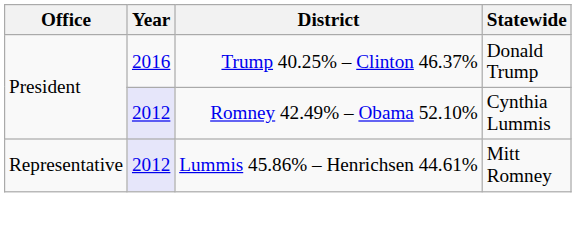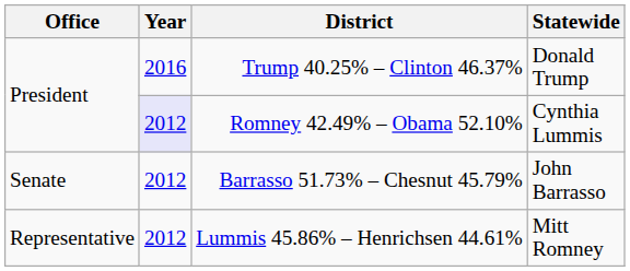 <table class=wikitable>
 <tr>
 <th>Office</th>
 <th>Year</th>
 <th>District</th>
 <th>Statewide</th>
 </tr>
 <tr>
 <td rowspan="2">President</td>
 <td><a href='#'>2016</a></td>
 <td align="right" ><a href='#'>Trump</a> 40.25% – <a href='#'>Clinton</a> 46.37%</td>
 <td>Donald<br>Trump</td>
 </tr>
 <tr>
 <td style="background: lavender;"><a href='#'>2012</a></td>
 <td align="right" ><a href='#'>Romney</a> 42.49% – <a href='#'>Obama</a> 52.10%</td>
 <td>Cynthia<br>Lummis</td>
 </tr>
 <tr>
+<td>Senate</td>
+<td><a href='#'>2012</a></td>
+<td align="right" ><a href='#'>Barrasso</a> 51.73% – Chesnut 45.79%</td>
+<td>John<br>Barrasso</td>
+</tr>
+<tr>
 <td>Representative</td>
-<td style="background: lavender;"><a href='#'>2012</a></td>
+<td><a href='#'>2012</a></td>
 <td align="right" ><a href='#'>Lummis</a> 45.86% – Henrichsen 44.61%</td>
 <td>Mitt<br>Romney</td>
 </tr>
 </table>
